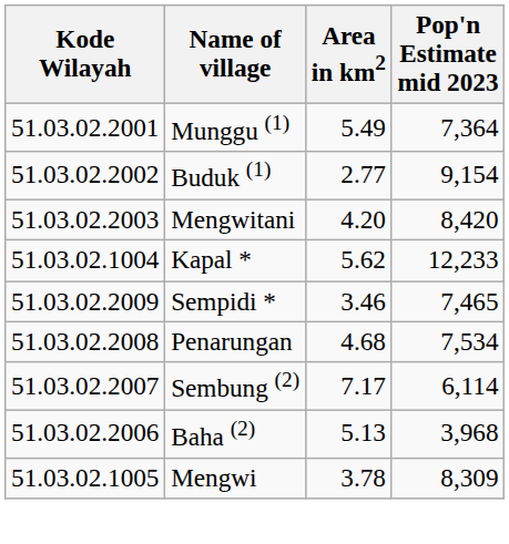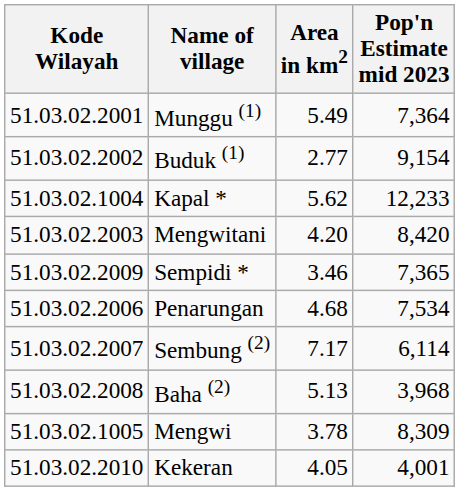 <table class="sortable wikitable">
 <tr>
 <th>Kode<br>Wilayah</th>
 <th>Name of <br> village</th>
 <th>Area <br> in km<sup>2</sup></th>
 <th>Pop'n<br>Estimate<br>mid 2023</th>
 </tr>
 <tr>
 <td>51.03.02.2001</td>
 <td>Munggu <sup>(1)</sup></td>
 <td align="right">5.49</td>
 <td align="right">7,364</td>
 </tr>
 <tr>
 <td>51.03.02.2002</td>
 <td>Buduk <sup>(1)</sup></td>
 <td align="right">2.77</td>
 <td align="right">9,154</td>
 </tr>
 <tr>
+<td>51.03.02.1004</td>
+<td>Kapal *</td>
+<td align="right">5.62</td>
+<td align="right">12,233</td>
+</tr>
+<tr>
 <td>51.03.02.2003</td>
 <td>Mengwitani</td>
 <td align="right">4.20</td>
 <td align="right">8,420</td>
 </tr>
 <tr>
-<td>51.03.02.1004</td>
-<td>Kapal *</td>
-<td align="right">5.62</td>
-<td align="right">12,233</td>
-</tr>
-<tr>
 <td>51.03.02.2009</td>
 <td>Sempidi *</td>
 <td align="right">3.46</td>
-<td align="right">7,465</td>
+<td align="right">7,365</td>
 </tr>
 <tr>
-<td>51.03.02.2008</td>
+<td>51.03.02.2006</td>
 <td>Penarungan</td>
 <td align="right">4.68</td>
 <td align="right">7,534</td>
 </tr>
 <tr>
 <td>51.03.02.2007</td>
 <td>Sembung <sup>(2)</sup></td>
 <td align="right">7.17</td>
 <td align="right">6,114</td>
 </tr>
 <tr>
-<td>51.03.02.2006</td>
+<td>51.03.02.2008</td>
 <td>Baha <sup>(2)</sup></td>
 <td align="right">5.13</td>
 <td align="right">3,968</td>
 </tr>
 <tr>
 <td>51.03.02.1005</td>
 <td>Mengwi</td>
 <td align="right">3.78</td>
 <td align="right">8,309</td>
 </tr>
+<tr>
+<td>51.03.02.2010</td>
+<td>Kekeran</td>
+<td align="right">4.05</td>
+<td align="right">4,001</td>
+</tr>
 </table>
